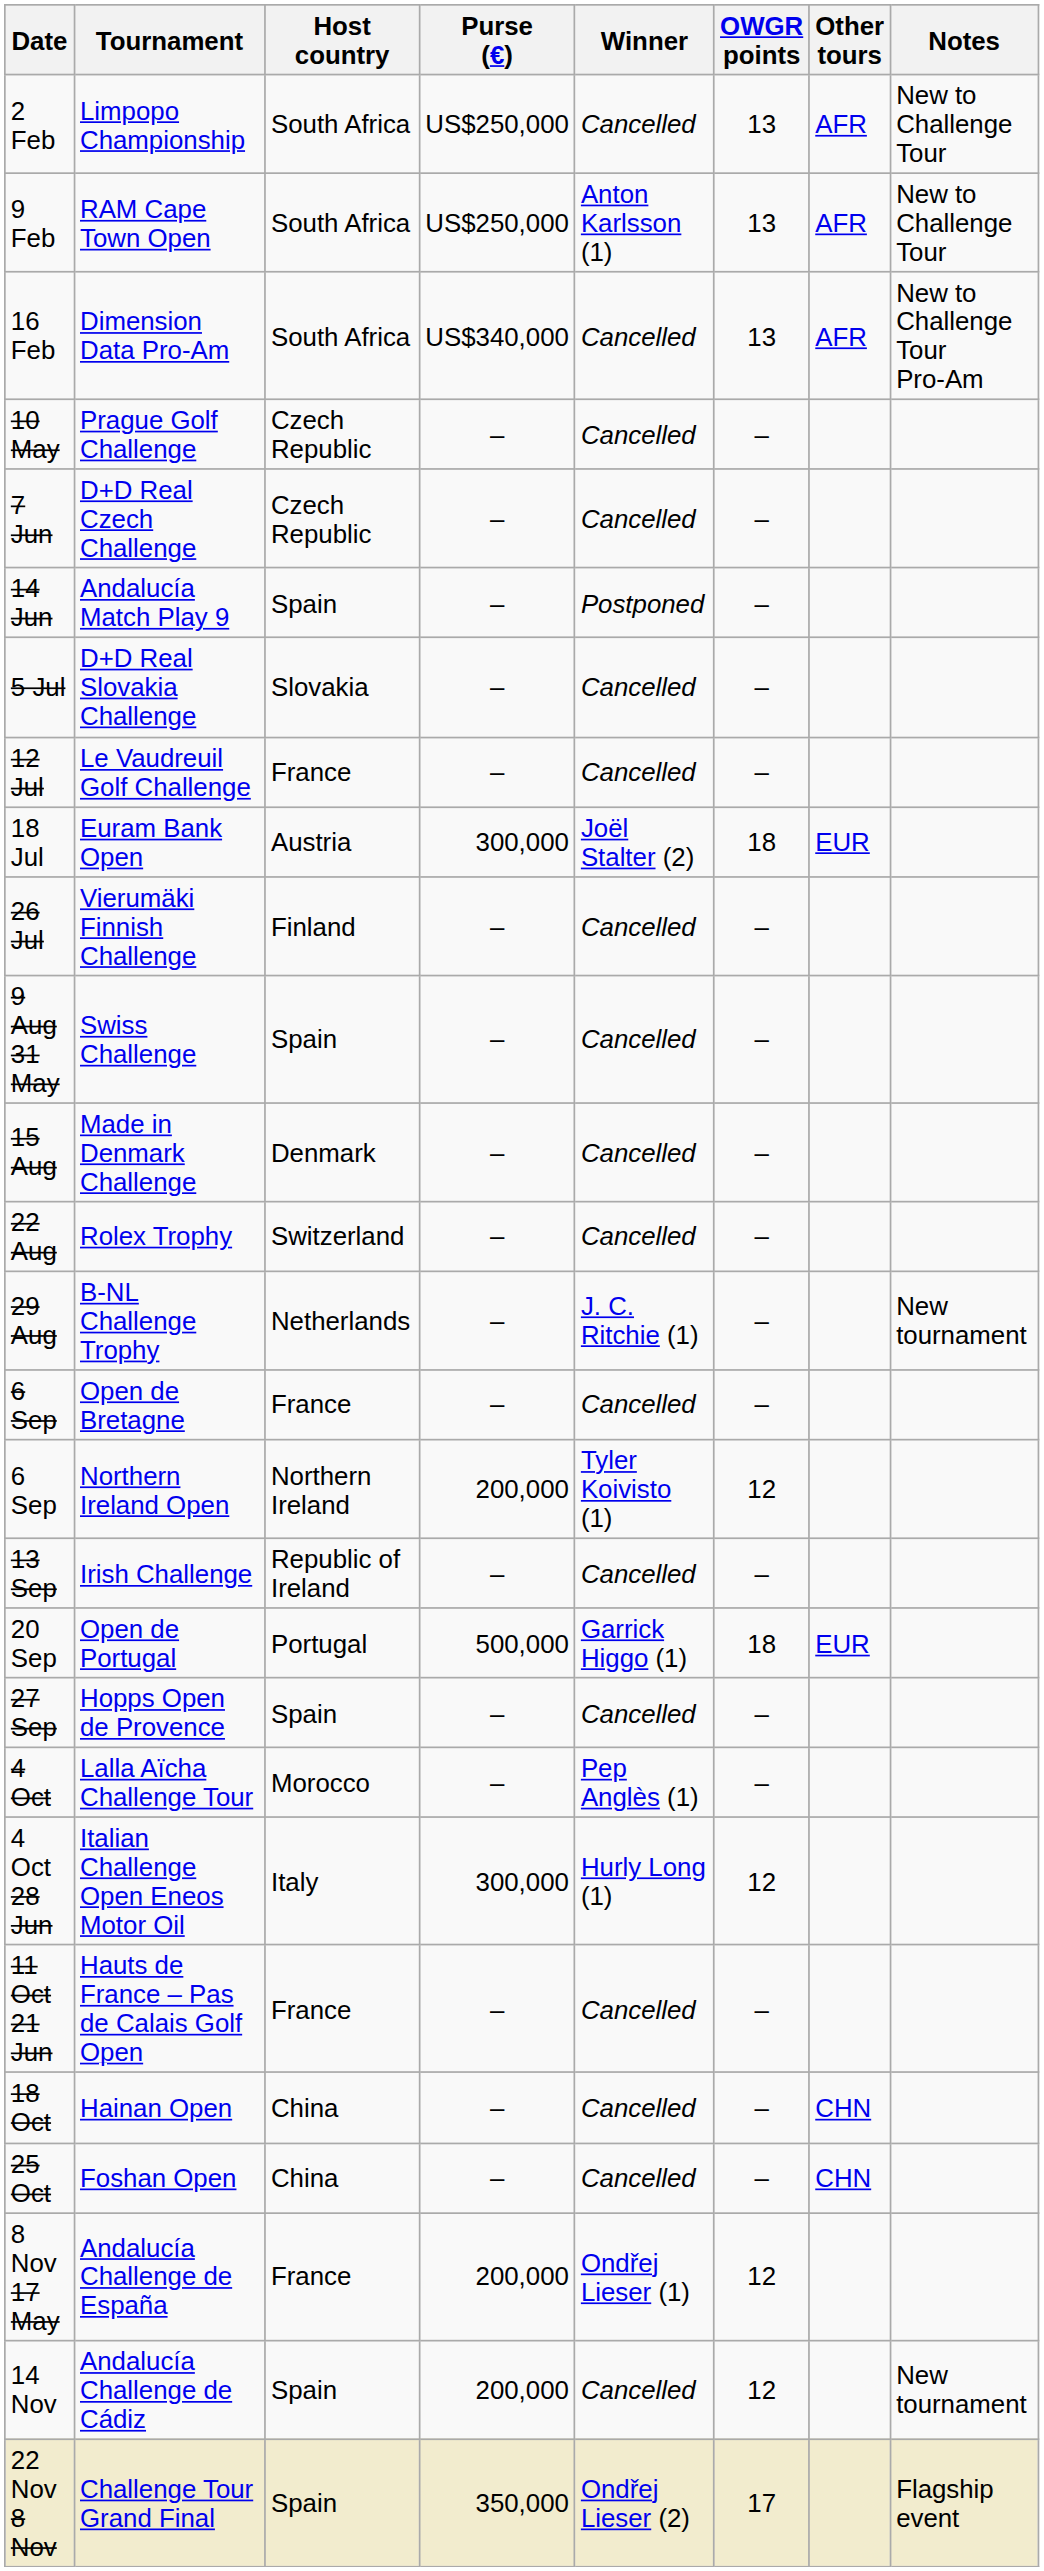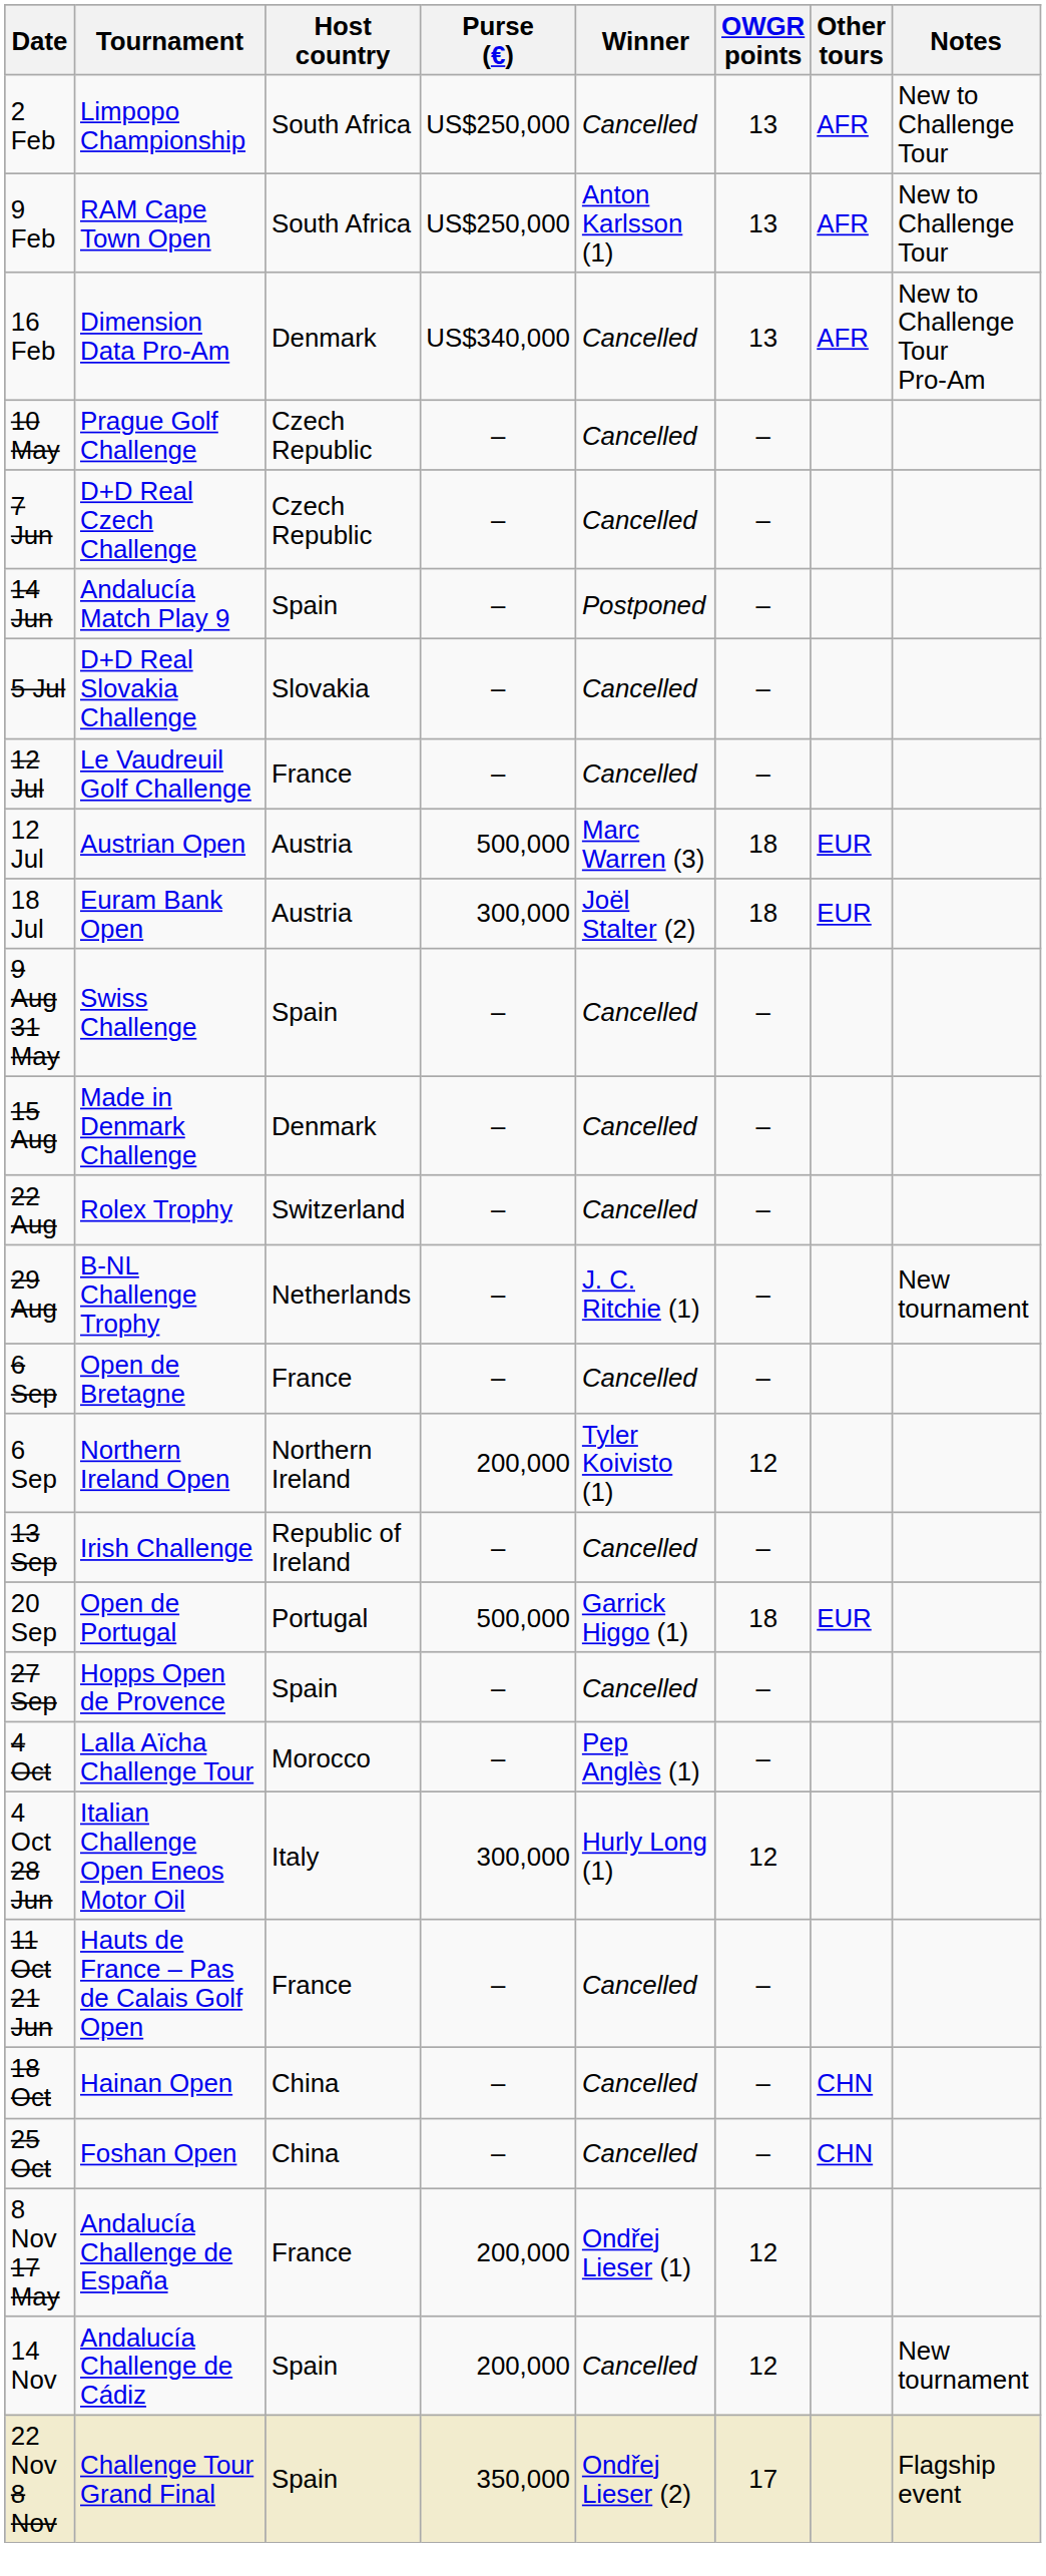 <table class="wikitable" style="font-size:95%">
 <tr>
 <th>Date</th>
 <th>Tournament</th>
 <th>Host country</th>
 <th>Purse<br>(<a href='#'>€</a>)</th>
 <th>Winner</th>
 <th><a href='#'>OWGR</a><br>points</th>
 <th>Other<br>tours</th>
 <th>Notes</th>
 </tr>
 <tr>
 <td>2 Feb</td>
 <td><a href='#'>Limpopo Championship</a></td>
 <td>South Africa</td>
 <td align=right>US$250,000</td>
 <td><em>Cancelled</em></td>
 <td align=center>13</td>
 <td><a href='#'>AFR</a></td>
 <td>New to Challenge Tour</td>
 </tr>
 <tr>
 <td>9 Feb</td>
 <td><a href='#'>RAM Cape Town Open</a></td>
 <td>South Africa</td>
 <td align=right>US$250,000</td>
 <td> <a href='#'>Anton Karlsson</a> (1)</td>
 <td align=center>13</td>
 <td><a href='#'>AFR</a></td>
 <td>New to Challenge Tour</td>
 </tr>
 <tr>
 <td>16 Feb</td>
 <td><a href='#'>Dimension Data Pro-Am</a></td>
-<td>South Africa</td>
+<td>Denmark</td>
 <td align=right>US$340,000</td>
 <td><em>Cancelled</em></td>
 <td align=center>13</td>
 <td><a href='#'>AFR</a></td>
 <td>New to Challenge Tour<br>Pro-Am</td>
 </tr>
 <tr>
 <td><s>10 May</s></td>
 <td><a href='#'>Prague Golf Challenge</a></td>
 <td>Czech Republic</td>
 <td align=center>–</td>
 <td><em>Cancelled</em></td>
 <td align=center>–</td>
 <td></td>
 <td></td>
 </tr>
 <tr>
 <td><s>7 Jun</s></td>
 <td><a href='#'>D+D Real Czech Challenge</a></td>
 <td>Czech Republic</td>
 <td align=center>–</td>
 <td><em>Cancelled</em></td>
 <td align=center>–</td>
 <td></td>
 <td></td>
 </tr>
 <tr>
 <td><s>14 Jun</s></td>
 <td><a href='#'>Andalucía Match Play 9</a></td>
 <td>Spain</td>
 <td align=center>–</td>
 <td><em>Postponed</em></td>
 <td align=center>–</td>
 <td></td>
 <td></td>
 </tr>
 <tr>
 <td><s>5 Jul</s></td>
 <td><a href='#'>D+D Real Slovakia Challenge</a></td>
 <td>Slovakia</td>
 <td align=center>–</td>
 <td><em>Cancelled</em></td>
 <td align=center>–</td>
 <td></td>
 <td></td>
 </tr>
 <tr>
 <td><s>12 Jul</s></td>
 <td><a href='#'>Le Vaudreuil Golf Challenge</a></td>
 <td>France</td>
 <td align=center>–</td>
 <td><em>Cancelled</em></td>
 <td align=center>–</td>
 <td></td>
 <td></td>
 </tr>
 <tr>
+<td>12 Jul</td>
+<td><a href='#'>Austrian Open</a></td>
+<td>Austria</td>
+<td align=right>500,000</td>
+<td> <a href='#'>Marc Warren</a> (3)</td>
+<td align=center>18</td>
+<td><a href='#'>EUR</a></td>
+<td></td>
+</tr>
+<tr>
 <td>18 Jul</td>
 <td><a href='#'>Euram Bank Open</a></td>
 <td>Austria</td>
 <td align=right>300,000</td>
 <td> <a href='#'>Joël Stalter</a> (2)</td>
 <td align=center>18</td>
 <td><a href='#'>EUR</a></td>
-<td></td>
-</tr>
-<tr>
-<td><s>26 Jul</s></td>
-<td><a href='#'>Vierumäki Finnish Challenge</a></td>
-<td>Finland</td>
-<td align=center>–</td>
-<td><em>Cancelled</em></td>
-<td align=center>–</td>
-<td></td>
 <td></td>
 </tr>
 <tr>
 <td><s>9 Aug</s><br><s>31 May</s></td>
 <td><a href='#'>Swiss Challenge</a></td>
 <td>Spain</td>
 <td align=center>–</td>
 <td><em>Cancelled</em></td>
 <td align=center>–</td>
 <td></td>
 <td></td>
 </tr>
 <tr>
 <td><s>15 Aug</s></td>
 <td><a href='#'>Made in Denmark Challenge</a></td>
 <td>Denmark</td>
 <td align=center>–</td>
 <td><em>Cancelled</em></td>
 <td align=center>–</td>
 <td></td>
 <td></td>
 </tr>
 <tr>
 <td><s>22 Aug</s></td>
 <td><a href='#'>Rolex Trophy</a></td>
 <td>Switzerland</td>
 <td align=center>–</td>
 <td><em>Cancelled</em></td>
 <td align=center>–</td>
 <td></td>
 <td></td>
 </tr>
 <tr>
 <td><s>29 Aug</s></td>
 <td><a href='#'>B-NL Challenge Trophy</a></td>
 <td>Netherlands</td>
 <td align=center>–</td>
 <td> <a href='#'>J. C. Ritchie</a> (1)</td>
 <td align=center>–</td>
 <td></td>
 <td>New tournament</td>
 </tr>
 <tr>
 <td><s>6 Sep</s></td>
 <td><a href='#'>Open de Bretagne</a></td>
 <td>France</td>
 <td align=center>–</td>
 <td><em>Cancelled</em></td>
 <td align=center>–</td>
 <td></td>
 <td></td>
 </tr>
 <tr>
 <td>6 Sep</td>
 <td><a href='#'>Northern Ireland Open</a></td>
 <td>Northern Ireland</td>
 <td align="right">200,000</td>
 <td> <a href='#'>Tyler Koivisto</a> (1)</td>
 <td align=center>12</td>
 <td></td>
 <td></td>
 </tr>
 <tr>
 <td><s>13 Sep</s></td>
 <td><a href='#'>Irish Challenge</a></td>
 <td>Republic of Ireland</td>
 <td align=center>–</td>
 <td><em>Cancelled</em></td>
 <td align=center>–</td>
 <td></td>
 <td></td>
 </tr>
 <tr>
 <td>20 Sep</td>
 <td><a href='#'>Open de Portugal</a></td>
 <td>Portugal</td>
 <td align="right">500,000</td>
 <td> <a href='#'>Garrick Higgo</a> (1)</td>
 <td align=center>18</td>
 <td><a href='#'>EUR</a></td>
 <td></td>
 </tr>
 <tr>
 <td><s>27 Sep</s></td>
 <td><a href='#'>Hopps Open de Provence</a></td>
 <td>Spain</td>
 <td align=center>–</td>
 <td><em>Cancelled</em></td>
 <td align=center>–</td>
 <td></td>
 <td></td>
 </tr>
 <tr>
 <td><s>4 Oct</s></td>
 <td><a href='#'>Lalla Aïcha Challenge Tour</a></td>
 <td>Morocco</td>
 <td align=center>–</td>
 <td> <a href='#'>Pep Anglès</a> (1)</td>
 <td align=center>–</td>
 <td></td>
 <td></td>
 </tr>
 <tr>
 <td>4 Oct<br><s>28 Jun</s></td>
 <td><a href='#'>Italian Challenge Open Eneos Motor Oil</a></td>
 <td>Italy</td>
 <td align=right>300,000</td>
 <td> <a href='#'>Hurly Long</a> (1)</td>
 <td align=center>12</td>
 <td></td>
 <td></td>
 </tr>
 <tr>
 <td><s>11 Oct</s><br><s>21 Jun</s></td>
 <td><a href='#'>Hauts de France – Pas de Calais Golf Open</a></td>
 <td>France</td>
 <td align=center>–</td>
 <td><em>Cancelled</em></td>
 <td align=center>–</td>
 <td></td>
 <td></td>
 </tr>
 <tr>
 <td><s>18 Oct</s></td>
 <td><a href='#'>Hainan Open</a></td>
 <td>China</td>
 <td align=center>–</td>
 <td><em>Cancelled</em></td>
 <td align=center>–</td>
 <td><a href='#'>CHN</a></td>
 <td></td>
 </tr>
 <tr>
 <td><s>25 Oct</s></td>
 <td><a href='#'>Foshan Open</a></td>
 <td>China</td>
 <td align=center>–</td>
 <td><em>Cancelled</em></td>
 <td align=center>–</td>
 <td><a href='#'>CHN</a></td>
 <td></td>
 </tr>
 <tr>
 <td>8 Nov<br><s>17 May</s></td>
 <td><a href='#'>Andalucía Challenge de España</a></td>
 <td>France</td>
 <td align="right">200,000</td>
 <td> <a href='#'>Ondřej Lieser</a> (1)</td>
 <td align=center>12</td>
 <td></td>
 <td></td>
 </tr>
 <tr>
 <td>14 Nov</td>
 <td><a href='#'>Andalucía Challenge de Cádiz</a></td>
 <td>Spain</td>
 <td align="right">200,000</td>
 <td><em>Cancelled</em></td>
 <td align=center>12</td>
 <td></td>
 <td>New tournament</td>
 </tr>
 <tr style="background:#f2ecce;">
 <td>22 Nov<br><s>8 Nov</s></td>
 <td><a href='#'>Challenge Tour Grand Final</a></td>
 <td>Spain</td>
 <td align="right">350,000</td>
 <td> <a href='#'>Ondřej Lieser</a> (2)</td>
 <td align=center>17</td>
 <td></td>
 <td>Flagship event</td>
 </tr>
 </table>
